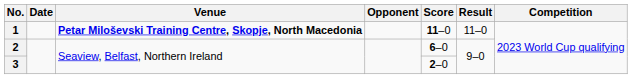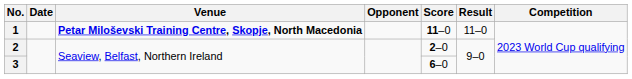 <table class="wikitable sortable plainrowheaders">
 <tr>
 <th scope="col">No.</th>
 <th scope="col" data-sort-type="date">Date</th>
 <th scope="col">Venue</th>
 <th scope="col">Opponent</th>
 <th scope="col" class="unsortable">Score</th>
 <th scope="col" class="unsortable">Result</th>
 <th scope="col">Competition</th>
 </tr>
 <tr>
 <th>1</th>
 <td></td>
 <td><strong><a href='#'>Petar Miloševski Training Centre</a>, <a href='#'>Skopje</a>, North Macedonia</strong></td>
 <td></td>
 <td align="center"><strong>11</strong>–0</td>
 <td align="center">11–0</td>
 <td rowspan="3"><a href='#'>2023 World Cup qualifying</a></td>
 </tr>
 <tr>
 <th>2</th>
 <td rowspan="2"></td>
 <td rowspan="2"><a href='#'>Seaview</a>, <a href='#'>Belfast</a>, Northern Ireland</td>
 <td rowspan="2"></td>
-<td align="center"><strong>6</strong>–0</td>
+<td align="center"><strong>2</strong>–0</td>
 <td rowspan="2" align="center">9–0</td>
 </tr>
 <tr>
 <th>3</th>
-<td align="center"><strong>2</strong>–0</td>
+<td align="center"><strong>6</strong>–0</td>
 </tr>
 </table>
